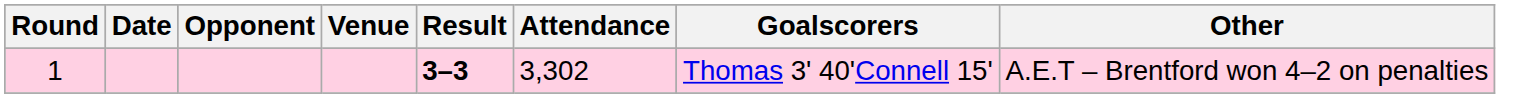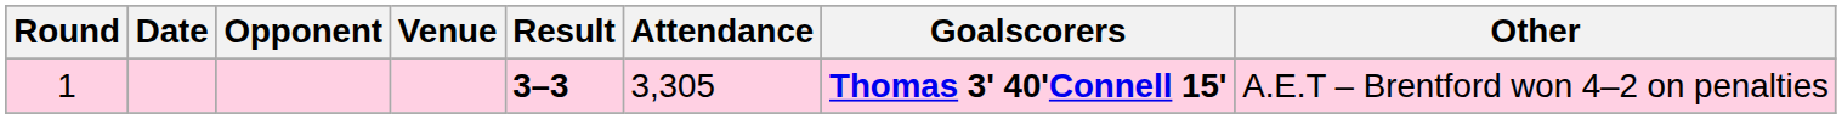 <table class="wikitable">
 <tr>
 <th>Round</th>
 <th>Date</th>
 <th>Opponent</th>
 <th>Venue</th>
 <th>Result</th>
 <th>Attendance</th>
 <th>Goalscorers</th>
 <th>Other</th>
 </tr>
 <tr style="background: #ffd0e3;">
 <td align="center">1</td>
 <td></td>
 <td></td>
 <td></td>
 <td><strong>3–3</strong></td>
-<td>3,302</td>
-<td><a href='#'>Thomas</a> 3' 40'<a href='#'>Connell</a> 15'</td>
+<td>3,305</td>
+<td><strong><a href='#'>Thomas</a> 3' 40'<a href='#'>Connell</a> 15'</strong></td>
 <td>A.E.T – Brentford won 4–2 on penalties</td>
 </tr>
 </table>
